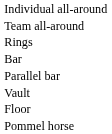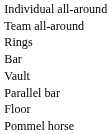 <table>
 <tr>
 <td>Individual all-around</td>
 <td></td>
 <td></td>
 <td></td>
 </tr>
 <tr>
 <td>Team all-around</td>
 <td></td>
 <td></td>
 <td></td>
 </tr>
 <tr>
 <td>Rings</td>
 <td></td>
 <td></td>
 <td><br></td>
 </tr>
 <tr>
 <td>Bar</td>
 <td></td>
 <td></td>
 <td></td>
 </tr>
 <tr>
-<td>Parallel bar</td>
+<td>Vault</td>
 <td></td>
 <td></td>
 <td></td>
 </tr>
 <tr>
-<td>Vault</td>
+<td>Parallel bar</td>
 <td></td>
 <td></td>
 <td></td>
 </tr>
 <tr>
 <td>Floor</td>
 <td></td>
 <td></td>
 <td></td>
 </tr>
 <tr>
 <td>Pommel horse</td>
 <td></td>
 <td></td>
 <td></td>
 </tr>
 </table>
